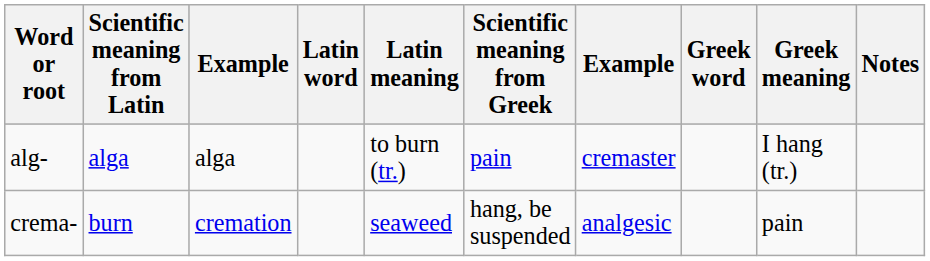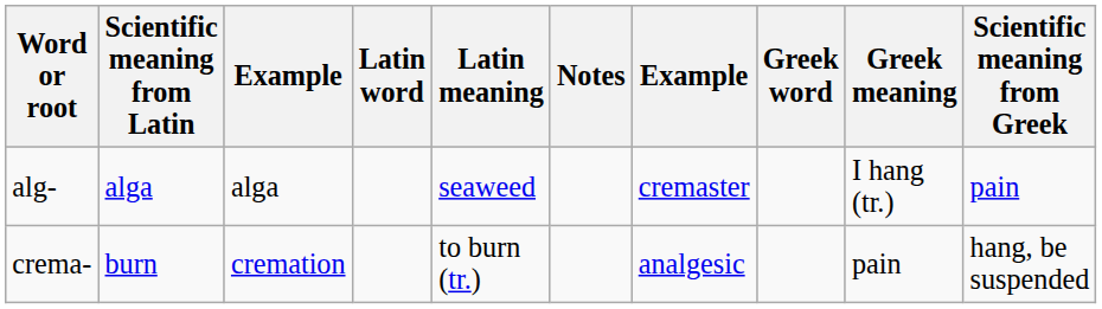 <table class="wikitable">
 <tr>
 <th scope="col">Word or root</th>
 <th scope="col">Scientific meaning<br>from Latin</th>
 <th scope="col">Example</th>
 <th scope="col">Latin word</th>
 <th scope="col">Latin meaning</th>
-<th scope="col">Scientific meaning<br>from Greek</th>
+<th scope="col">Notes</th>
 <th scope="col">Example</th>
 <th scope="col">Greek word</th>
 <th scope="col">Greek meaning</th>
-<th scope="col">Notes</th>
+<th scope="col">Scientific meaning<br>from Greek</th>
 </tr>
 <tr>
 <td>alg-</td>
 <td><a href='#'>alga</a></td>
 <td>alga</td>
 <td></td>
-<td>to burn (<a href='#'>tr.</a>)</td>
-<td><a href='#'>pain</a></td>
+<td><a href='#'>seaweed</a></td>
+<td></td>
 <td><a href='#'>cremaster</a></td>
 <td></td>
 <td>I hang (tr.)</td>
-<td></td>
+<td><a href='#'>pain</a></td>
 </tr>
 <tr>
 <td>crema-</td>
 <td><a href='#'>burn</a></td>
 <td><a href='#'>cremation</a></td>
 <td></td>
-<td><a href='#'>seaweed</a></td>
-<td>hang, be suspended</td>
+<td>to burn (<a href='#'>tr.</a>)</td>
+<td></td>
 <td><a href='#'>analgesic</a></td>
 <td></td>
 <td>pain</td>
-<td></td>
+<td>hang, be suspended</td>
 </tr>
 </table>
